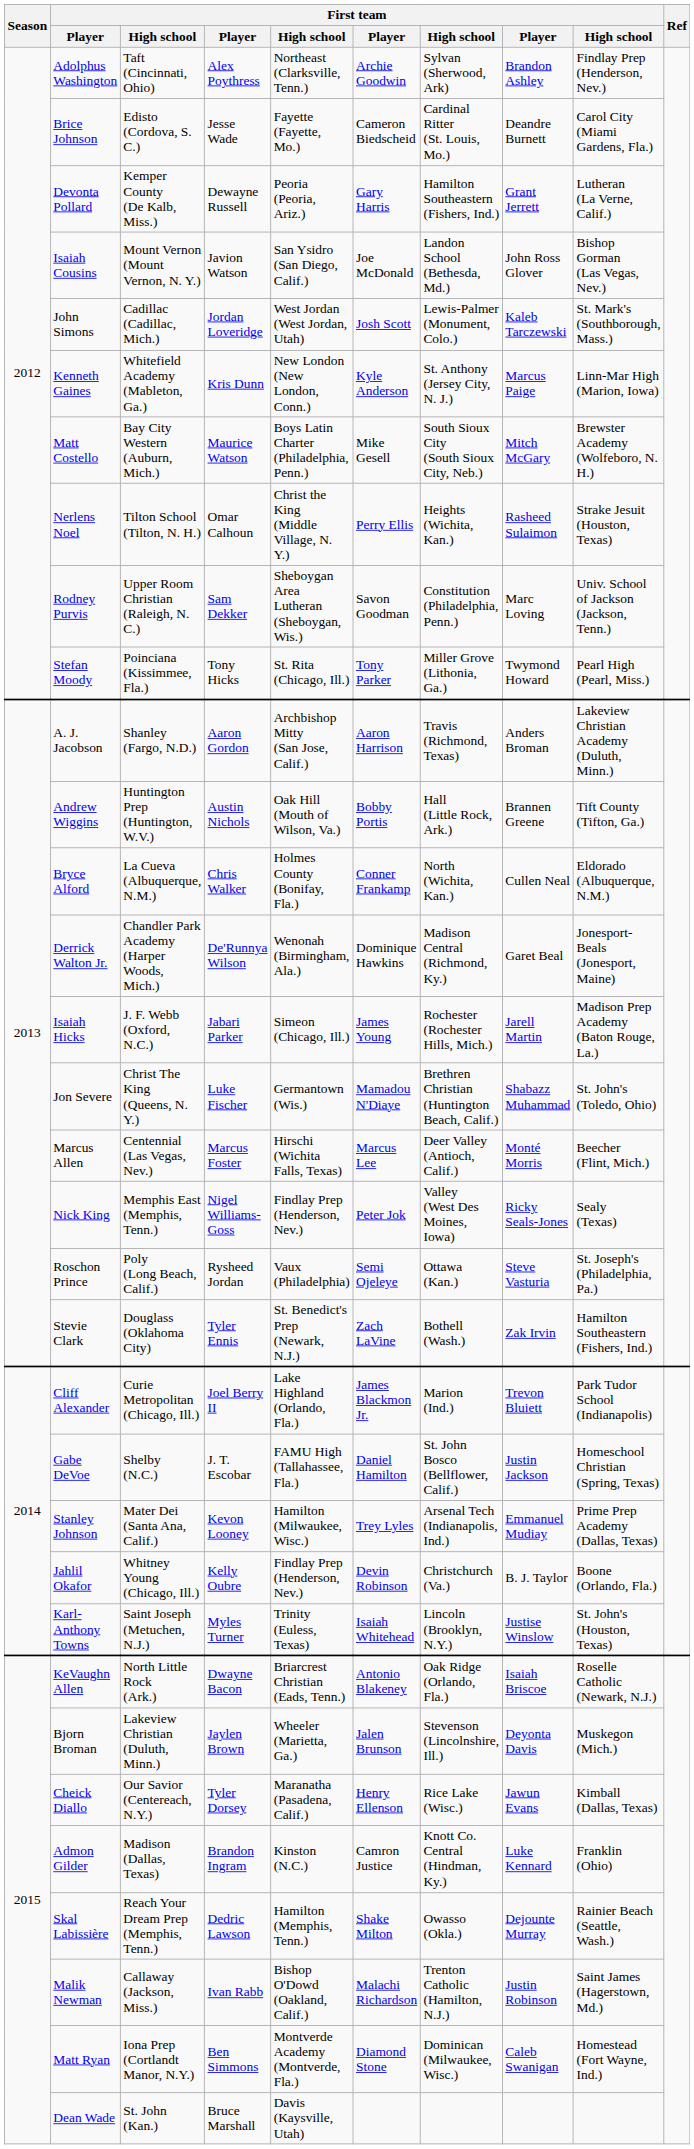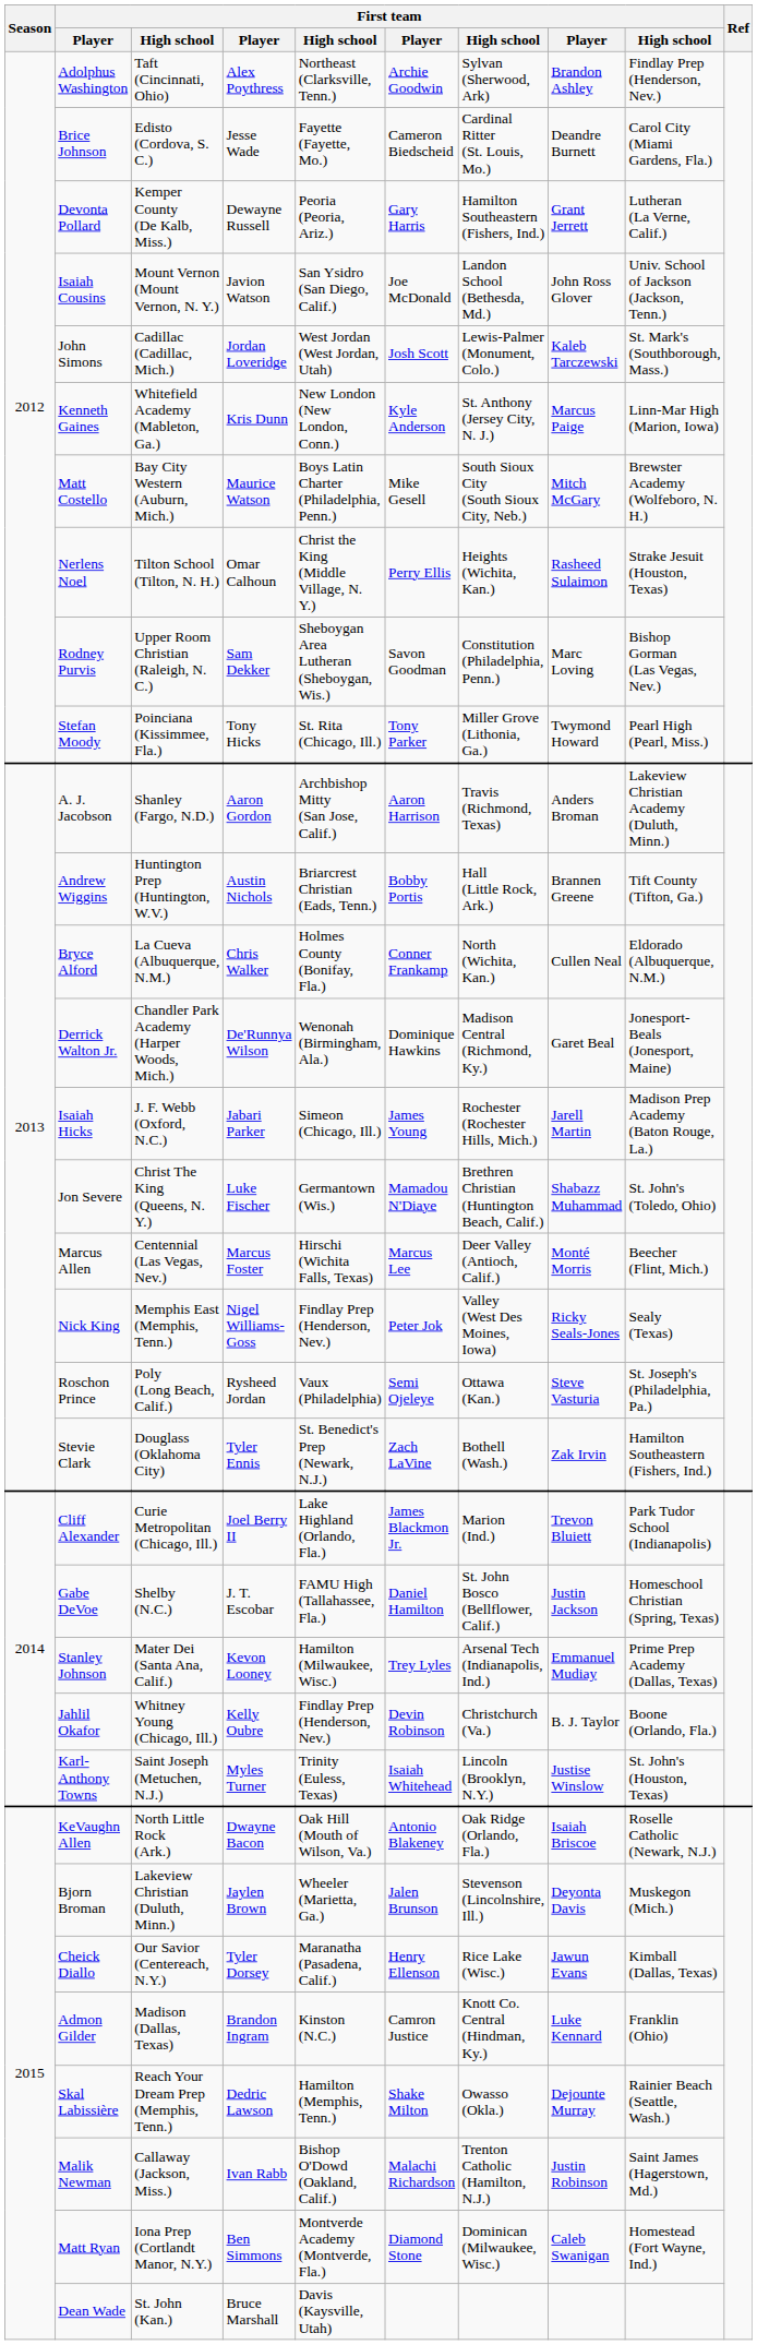 <table class="wikitable" style="width:98%">
 <tr>
 <th rowspan=2>Season</th>
 <th colspan=8>First team</th>
 <th rowspan=2>Ref</th>
 </tr>
 <tr>
 <th>Player</th>
 <th>High school</th>
 <th>Player</th>
 <th>High school</th>
 <th>Player</th>
 <th>High school</th>
 <th>Player</th>
 <th>High school</th>
 </tr>
 <tr>
 <td rowspan=10 style="text-align:center;">2012</td>
 <td><a href='#'>Adolphus Washington</a></td>
 <td>Taft<br>(Cincinnati, Ohio)</td>
 <td><a href='#'>Alex Poythress</a></td>
 <td>Northeast<br>(Clarksville, Tenn.)</td>
 <td><a href='#'>Archie Goodwin</a></td>
 <td>Sylvan<br>(Sherwood, Ark)</td>
 <td><a href='#'>Brandon Ashley</a></td>
 <td>Findlay Prep<br>(Henderson, Nev.)</td>
 <td rowspan=10></td>
 </tr>
 <tr>
 <td><a href='#'>Brice Johnson</a></td>
 <td>Edisto<br>(Cordova, S. C.)</td>
 <td>Jesse Wade</td>
 <td>Fayette<br>(Fayette, Mo.)</td>
 <td>Cameron Biedscheid</td>
 <td>Cardinal Ritter<br>(St. Louis, Mo.)</td>
 <td>Deandre Burnett</td>
 <td>Carol City<br>(Miami Gardens, Fla.)</td>
 </tr>
 <tr>
 <td><a href='#'>Devonta Pollard</a></td>
 <td>Kemper County<br>(De Kalb, Miss.)</td>
 <td>Dewayne Russell</td>
 <td>Peoria<br>(Peoria, Ariz.)</td>
 <td><a href='#'>Gary Harris</a></td>
 <td>Hamilton Southeastern<br>(Fishers, Ind.)</td>
 <td><a href='#'>Grant Jerrett</a></td>
 <td>Lutheran<br>(La Verne, Calif.)</td>
 </tr>
 <tr>
 <td><a href='#'>Isaiah Cousins</a></td>
 <td>Mount Vernon<br>(Mount Vernon, N. Y.)</td>
 <td>Javion Watson</td>
 <td>San Ysidro<br>(San Diego, Calif.)</td>
 <td>Joe McDonald</td>
 <td>Landon School<br>(Bethesda, Md.)</td>
 <td>John Ross Glover</td>
-<td>Bishop Gorman<br>(Las Vegas, Nev.)</td>
+<td>Univ. School of Jackson<br>(Jackson, Tenn.)</td>
 </tr>
 <tr>
 <td>John Simons</td>
 <td>Cadillac<br>(Cadillac, Mich.)</td>
 <td><a href='#'>Jordan Loveridge</a></td>
 <td>West Jordan<br>(West Jordan, Utah)</td>
 <td><a href='#'>Josh Scott</a></td>
 <td>Lewis-Palmer<br>(Monument, Colo.)</td>
 <td><a href='#'>Kaleb Tarczewski</a></td>
 <td>St. Mark's<br>(Southborough, Mass.)</td>
 </tr>
 <tr>
 <td><a href='#'>Kenneth Gaines</a></td>
 <td>Whitefield Academy<br>(Mableton, Ga.)</td>
 <td><a href='#'>Kris Dunn</a></td>
 <td>New London<br>(New London, Conn.)</td>
 <td><a href='#'>Kyle Anderson</a></td>
 <td>St. Anthony<br>(Jersey City, N. J.)</td>
 <td><a href='#'>Marcus Paige</a></td>
 <td>Linn-Mar High<br>(Marion, Iowa)</td>
 </tr>
 <tr>
 <td><a href='#'>Matt Costello</a></td>
 <td>Bay City Western<br>(Auburn, Mich.)</td>
 <td><a href='#'>Maurice Watson</a></td>
 <td>Boys Latin Charter <br>(Philadelphia, Penn.)</td>
 <td>Mike Gesell</td>
 <td>South Sioux City<br>(South Sioux City, Neb.)</td>
 <td><a href='#'>Mitch McGary</a></td>
 <td>Brewster Academy<br>(Wolfeboro, N. H.)</td>
 </tr>
 <tr>
 <td><a href='#'>Nerlens Noel</a></td>
 <td>Tilton School<br>(Tilton, N. H.)</td>
 <td>Omar Calhoun</td>
 <td>Christ the King<br>(Middle Village, N. Y.)</td>
 <td><a href='#'>Perry Ellis</a></td>
 <td>Heights<br>(Wichita, Kan.)</td>
 <td><a href='#'>Rasheed Sulaimon</a></td>
 <td>Strake Jesuit<br>(Houston, Texas)</td>
 </tr>
 <tr>
 <td><a href='#'>Rodney Purvis</a></td>
 <td>Upper Room Christian<br>(Raleigh, N. C.)</td>
 <td><a href='#'>Sam Dekker</a></td>
 <td>Sheboygan Area Lutheran<br>(Sheboygan, Wis.)</td>
 <td>Savon Goodman</td>
 <td>Constitution<br>(Philadelphia, Penn.)</td>
 <td>Marc Loving</td>
-<td>Univ. School of Jackson<br>(Jackson, Tenn.)</td>
+<td>Bishop Gorman<br>(Las Vegas, Nev.)</td>
 </tr>
 <tr>
 <td><a href='#'>Stefan Moody</a></td>
 <td>Poinciana<br>(Kissimmee, Fla.)</td>
 <td>Tony Hicks</td>
 <td>St. Rita<br>(Chicago, Ill.)</td>
 <td><a href='#'>Tony Parker</a></td>
 <td>Miller Grove<br>(Lithonia, Ga.)</td>
 <td>Twymond Howard</td>
 <td>Pearl High<br>(Pearl, Miss.)</td>
 </tr>
 <tr style="border-top:2px solid black">
 <td rowspan=10 style="text-align:center;">2013</td>
 <td>A. J. Jacobson</td>
 <td>Shanley<br>(Fargo, N.D.)</td>
 <td><a href='#'>Aaron Gordon</a></td>
 <td>Archbishop Mitty<br>(San Jose, Calif.)</td>
 <td><a href='#'>Aaron Harrison</a></td>
 <td>Travis<br>(Richmond, Texas)</td>
 <td>Anders Broman</td>
 <td>Lakeview Christian Academy<br>(Duluth, Minn.)</td>
 <td rowspan=10></td>
 </tr>
 <tr>
 <td><a href='#'>Andrew Wiggins</a></td>
 <td>Huntington Prep<br>(Huntington, W.V.)</td>
 <td><a href='#'>Austin Nichols</a></td>
-<td>Oak Hill<br>(Mouth of Wilson, Va.)</td>
+<td>Briarcrest Christian<br>(Eads, Tenn.)</td>
 <td><a href='#'>Bobby Portis</a></td>
 <td>Hall<br>(Little Rock, Ark.)</td>
 <td>Brannen Greene</td>
 <td>Tift County<br>(Tifton, Ga.)</td>
 </tr>
 <tr>
 <td><a href='#'>Bryce Alford</a></td>
 <td>La Cueva<br>(Albuquerque, N.M.)</td>
 <td><a href='#'>Chris Walker</a></td>
 <td>Holmes County<br>(Bonifay, Fla.)</td>
 <td><a href='#'>Conner Frankamp</a></td>
 <td>North<br>(Wichita, Kan.)</td>
 <td>Cullen Neal</td>
 <td>Eldorado<br>(Albuquerque, N.M.)</td>
 </tr>
 <tr>
 <td><a href='#'>Derrick Walton Jr.</a></td>
 <td>Chandler Park Academy<br>(Harper Woods, Mich.)</td>
 <td><a href='#'>De'Runnya Wilson</a></td>
 <td>Wenonah<br>(Birmingham, Ala.)</td>
 <td>Dominique Hawkins</td>
 <td>Madison Central<br>(Richmond, Ky.)</td>
 <td>Garet Beal</td>
 <td>Jonesport-Beals<br>(Jonesport, Maine)</td>
 </tr>
 <tr>
 <td><a href='#'>Isaiah Hicks</a></td>
 <td>J. F. Webb<br>(Oxford, N.C.)</td>
 <td><a href='#'>Jabari Parker</a></td>
 <td>Simeon<br>(Chicago, Ill.)</td>
 <td><a href='#'>James Young</a></td>
 <td>Rochester<br>(Rochester Hills, Mich.)</td>
 <td><a href='#'>Jarell Martin</a></td>
 <td>Madison Prep Academy<br>(Baton Rouge, La.)</td>
 </tr>
 <tr>
 <td>Jon Severe</td>
 <td>Christ The King<br>(Queens, N. Y.)</td>
 <td><a href='#'>Luke Fischer</a></td>
 <td>Germantown<br>(Wis.)</td>
 <td><a href='#'>Mamadou N'Diaye</a></td>
 <td>Brethren Christian<br>(Huntington Beach, Calif.)</td>
 <td><a href='#'>Shabazz Muhammad</a></td>
 <td>St. John's<br>(Toledo, Ohio)</td>
 </tr>
 <tr>
 <td>Marcus Allen</td>
 <td>Centennial<br>(Las Vegas, Nev.)</td>
 <td><a href='#'>Marcus Foster</a></td>
 <td>Hirschi<br>(Wichita Falls, Texas)</td>
 <td><a href='#'>Marcus Lee</a></td>
 <td>Deer Valley<br>(Antioch, Calif.)</td>
 <td><a href='#'>Monté Morris</a></td>
 <td>Beecher<br>(Flint, Mich.)</td>
 </tr>
 <tr>
 <td><a href='#'>Nick King</a></td>
 <td>Memphis East<br>(Memphis, Tenn.)</td>
 <td><a href='#'>Nigel Williams-Goss</a></td>
 <td>Findlay Prep<br>(Henderson, Nev.)</td>
 <td><a href='#'>Peter Jok</a></td>
 <td>Valley<br>(West Des Moines, Iowa)</td>
 <td><a href='#'>Ricky Seals-Jones</a></td>
 <td>Sealy<br>(Texas)</td>
 </tr>
 <tr>
 <td>Roschon Prince</td>
 <td>Poly<br>(Long Beach, Calif.)</td>
 <td>Rysheed Jordan</td>
 <td>Vaux<br>(Philadelphia)</td>
 <td><a href='#'>Semi Ojeleye</a></td>
 <td>Ottawa (Kan.)</td>
 <td><a href='#'>Steve Vasturia</a></td>
 <td>St. Joseph's<br>(Philadelphia, Pa.)</td>
 </tr>
 <tr>
 <td>Stevie Clark</td>
 <td>Douglass<br>(Oklahoma City)</td>
 <td><a href='#'>Tyler Ennis</a></td>
 <td>St. Benedict's Prep<br>(Newark, N.J.)</td>
 <td><a href='#'>Zach LaVine</a></td>
 <td>Bothell<br>(Wash.)</td>
 <td><a href='#'>Zak Irvin</a></td>
 <td>Hamilton Southeastern<br>(Fishers, Ind.)</td>
 </tr>
 <tr style="border-top:2px solid black">
 <td rowspan=5 style="text-align:center;">2014</td>
 <td><a href='#'>Cliff Alexander</a></td>
 <td>Curie Metropolitan<br>(Chicago, Ill.)</td>
 <td><a href='#'>Joel Berry II</a></td>
 <td>Lake Highland<br>(Orlando, Fla.)</td>
 <td><a href='#'>James Blackmon Jr.</a></td>
 <td>Marion<br>(Ind.)</td>
 <td><a href='#'>Trevon Bluiett</a></td>
 <td>Park Tudor School<br>(Indianapolis)</td>
 <td rowspan=5></td>
 </tr>
 <tr>
 <td><a href='#'>Gabe DeVoe</a></td>
 <td>Shelby<br>(N.C.)</td>
 <td>J. T. Escobar</td>
 <td>FAMU High<br>(Tallahassee, Fla.)</td>
 <td><a href='#'>Daniel Hamilton</a></td>
 <td>St. John Bosco<br>(Bellflower, Calif.)</td>
 <td><a href='#'>Justin Jackson</a></td>
 <td>Homeschool Christian<br>(Spring, Texas)</td>
 </tr>
 <tr>
 <td><a href='#'>Stanley Johnson</a></td>
 <td>Mater Dei<br>(Santa Ana, Calif.)</td>
 <td><a href='#'>Kevon Looney</a></td>
 <td>Hamilton<br>(Milwaukee, Wisc.)</td>
 <td><a href='#'>Trey Lyles</a></td>
 <td>Arsenal Tech<br>(Indianapolis, Ind.)</td>
 <td><a href='#'>Emmanuel Mudiay</a></td>
 <td>Prime Prep Academy<br>(Dallas, Texas)</td>
 </tr>
 <tr>
 <td><a href='#'>Jahlil Okafor</a></td>
 <td>Whitney Young<br>(Chicago, Ill.)</td>
 <td><a href='#'>Kelly Oubre</a></td>
 <td>Findlay Prep<br>(Henderson, Nev.)</td>
 <td><a href='#'>Devin Robinson</a></td>
 <td>Christchurch<br>(Va.)</td>
 <td>B. J. Taylor</td>
 <td>Boone<br>(Orlando, Fla.)</td>
 </tr>
 <tr>
 <td><a href='#'>Karl-Anthony Towns</a></td>
 <td>Saint Joseph<br>(Metuchen, N.J.)</td>
 <td><a href='#'>Myles Turner</a></td>
 <td>Trinity<br>(Euless, Texas)</td>
 <td><a href='#'>Isaiah Whitehead</a></td>
 <td>Lincoln<br>(Brooklyn, N.Y.)</td>
 <td><a href='#'>Justise Winslow</a></td>
 <td>St. John's<br>(Houston, Texas)</td>
 </tr>
 <tr style="border-top:2px solid black">
 <td rowspan=8 style="text-align:center;">2015</td>
 <td><a href='#'>KeVaughn Allen</a></td>
 <td>North Little Rock<br>(Ark.)</td>
 <td><a href='#'>Dwayne Bacon</a></td>
-<td>Briarcrest Christian<br>(Eads, Tenn.)</td>
+<td>Oak Hill<br>(Mouth of Wilson, Va.)</td>
 <td><a href='#'>Antonio Blakeney</a></td>
 <td>Oak Ridge<br>(Orlando, Fla.)</td>
 <td><a href='#'>Isaiah Briscoe</a></td>
 <td>Roselle Catholic<br>(Newark, N.J.)</td>
 <td rowspan=8></td>
 </tr>
 <tr>
 <td>Bjorn Broman</td>
 <td>Lakeview Christian<br>(Duluth, Minn.)</td>
 <td><a href='#'>Jaylen Brown</a></td>
 <td>Wheeler<br>(Marietta, Ga.)</td>
 <td><a href='#'>Jalen Brunson</a></td>
 <td>Stevenson<br>(Lincolnshire, Ill.)</td>
 <td><a href='#'>Deyonta Davis</a></td>
 <td>Muskegon (Mich.)</td>
 </tr>
 <tr>
 <td><a href='#'>Cheick Diallo</a></td>
 <td>Our Savior<br>(Centereach, N.Y.)</td>
 <td><a href='#'>Tyler Dorsey</a></td>
 <td>Maranatha<br>(Pasadena, Calif.)</td>
 <td><a href='#'>Henry Ellenson</a></td>
 <td>Rice Lake<br>(Wisc.)</td>
 <td><a href='#'>Jawun Evans</a></td>
 <td>Kimball (Dallas, Texas)</td>
 </tr>
 <tr>
 <td><a href='#'>Admon Gilder</a></td>
 <td>Madison<br>(Dallas, Texas)</td>
 <td><a href='#'>Brandon Ingram</a></td>
 <td>Kinston<br>(N.C.)</td>
 <td>Camron Justice</td>
 <td>Knott Co. Central<br>(Hindman, Ky.)</td>
 <td><a href='#'>Luke Kennard</a></td>
 <td>Franklin<br>(Ohio)</td>
 </tr>
 <tr>
 <td><a href='#'>Skal Labissière</a></td>
 <td>Reach Your Dream Prep<br>(Memphis, Tenn.)</td>
 <td><a href='#'>Dedric Lawson</a></td>
 <td>Hamilton<br>(Memphis, Tenn.)</td>
 <td><a href='#'>Shake Milton</a></td>
 <td>Owasso<br>(Okla.)</td>
 <td><a href='#'>Dejounte Murray</a></td>
 <td>Rainier Beach<br>(Seattle, Wash.)</td>
 </tr>
 <tr>
 <td><a href='#'>Malik Newman</a></td>
 <td>Callaway (Jackson, Miss.)</td>
 <td><a href='#'>Ivan Rabb</a></td>
 <td>Bishop O'Dowd<br>(Oakland, Calif.)</td>
 <td><a href='#'>Malachi Richardson</a></td>
 <td>Trenton Catholic<br>(Hamilton, N.J.)</td>
 <td><a href='#'>Justin Robinson</a></td>
 <td>Saint James<br>(Hagerstown, Md.)</td>
 </tr>
 <tr>
 <td><a href='#'>Matt Ryan</a></td>
 <td>Iona Prep<br>(Cortlandt Manor, N.Y.)</td>
 <td><a href='#'>Ben Simmons</a></td>
 <td>Montverde Academy<br>(Montverde, Fla.)</td>
 <td><a href='#'>Diamond Stone</a></td>
 <td>Dominican<br>(Milwaukee, Wisc.)</td>
 <td><a href='#'>Caleb Swanigan</a></td>
 <td>Homestead<br>(Fort Wayne, Ind.)</td>
 </tr>
 <tr>
 <td><a href='#'>Dean Wade</a></td>
 <td>St. John<br>(Kan.)</td>
 <td>Bruce Marshall</td>
 <td>Davis<br>(Kaysville, Utah)</td>
 <td></td>
 <td></td>
 <td></td>
 <td></td>
 </tr>
 </table>
